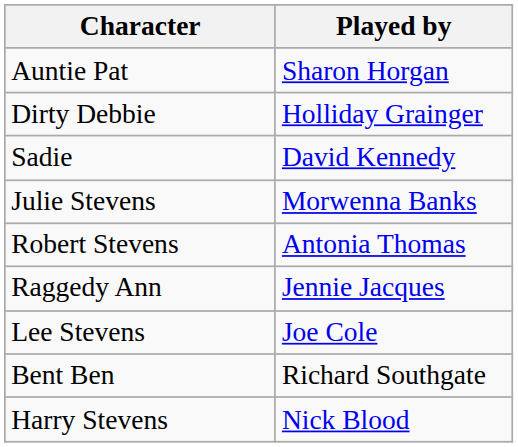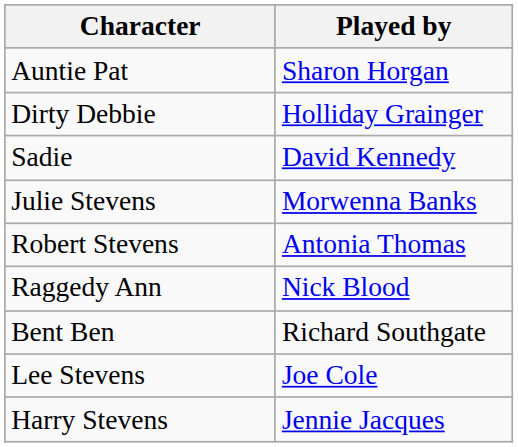 <table class="wikitable">
 <tr>
 <th style="width:150px;">Character</th>
 <th style="width:130px;">Played by</th>
 </tr>
 <tr>
 <td>Auntie Pat</td>
 <td><a href='#'>Sharon Horgan</a></td>
 </tr>
 <tr>
 <td>Dirty Debbie</td>
 <td><a href='#'>Holliday Grainger</a></td>
 </tr>
 <tr>
 <td>Sadie</td>
 <td><a href='#'>David Kennedy</a></td>
 </tr>
 <tr>
 <td>Julie Stevens</td>
 <td><a href='#'>Morwenna Banks</a></td>
 </tr>
 <tr>
 <td>Robert Stevens</td>
 <td><a href='#'>Antonia Thomas</a></td>
 </tr>
 <tr>
 <td>Raggedy Ann</td>
-<td><a href='#'>Jennie Jacques</a></td>
+<td><a href='#'>Nick Blood</a></td>
+</tr>
+<tr>
+<td>Bent Ben</td>
+<td>Richard Southgate</td>
 </tr>
 <tr>
 <td>Lee Stevens</td>
 <td><a href='#'>Joe Cole</a></td>
 </tr>
 <tr>
-<td>Bent Ben</td>
-<td>Richard Southgate</td>
-</tr>
-<tr>
 <td>Harry Stevens</td>
-<td><a href='#'>Nick Blood</a></td>
+<td><a href='#'>Jennie Jacques</a></td>
 </tr>
 </table>
